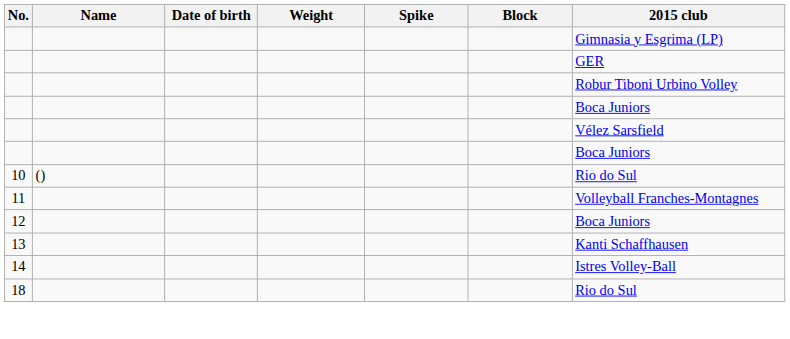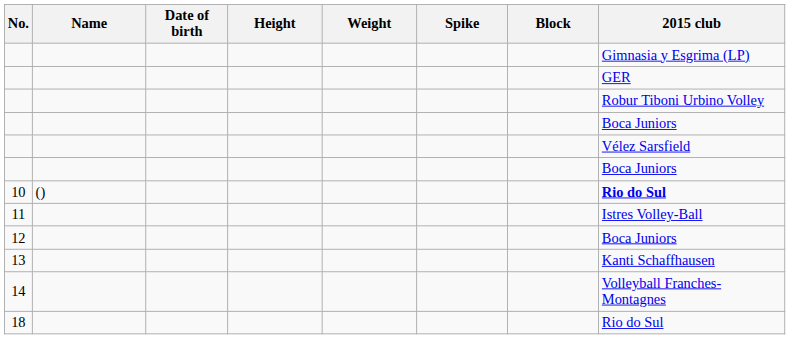 <table class="wikitable sortable" style="font-size:100%; text-align:center;">
 <tr>
 <th>No.</th>
 <th style="width:12em">Name</th>
 <th style="width:8em">Date of birth</th>
+<th style="width:9em">Height</th>
 <th style="width:9em">Weight</th>
 <th style="width:9em">Spike</th>
 <th style="width:9em">Block</th>
 <th style="width:19em">2015 club</th>
 </tr>
 <tr>
 <td></td>
 <td align=left></td>
 <td align=right></td>
 <td></td>
 <td></td>
 <td></td>
+<td></td>
 <td align=left> <a href='#'>Gimnasia y Esgrima (LP)</a></td>
 </tr>
 <tr>
 <td></td>
 <td align=left></td>
 <td align=right></td>
+<td></td>
 <td></td>
 <td></td>
 <td></td>
 <td align=left> <a href='#'>GER</a></td>
 </tr>
 <tr>
 <td></td>
 <td align=left></td>
 <td align=right></td>
 <td></td>
 <td></td>
 <td></td>
+<td></td>
 <td align=left> <a href='#'>Robur Tiboni Urbino Volley</a></td>
 </tr>
 <tr>
 <td></td>
 <td align=left></td>
 <td align=right></td>
+<td></td>
 <td></td>
 <td></td>
 <td></td>
 <td align=left> <a href='#'>Boca Juniors</a></td>
 </tr>
 <tr>
 <td></td>
 <td align=left></td>
 <td align=right></td>
 <td></td>
 <td></td>
 <td></td>
+<td></td>
 <td align=left> <a href='#'>Vélez Sarsfield</a></td>
 </tr>
 <tr>
 <td></td>
 <td align=left></td>
 <td align=right></td>
+<td></td>
 <td></td>
 <td></td>
 <td></td>
 <td align=left> <a href='#'>Boca Juniors</a></td>
 </tr>
 <tr>
 <td>10</td>
 <td align=left> ()</td>
 <td align=right></td>
 <td></td>
 <td></td>
 <td></td>
-<td align=left> <a href='#'>Rio do Sul</a></td>
+<td></td>
+<td align=left><strong> <a href='#'>Rio do Sul</a></strong></td>
 </tr>
 <tr>
 <td>11</td>
 <td align=left></td>
 <td align=right></td>
 <td></td>
 <td></td>
 <td></td>
-<td align=left> <a href='#'>Volleyball Franches-Montagnes</a></td>
+<td></td>
+<td align=left> <a href='#'>Istres Volley-Ball</a></td>
 </tr>
 <tr>
 <td>12</td>
 <td align=left></td>
 <td align=right></td>
+<td></td>
 <td></td>
 <td></td>
 <td></td>
 <td align=left> <a href='#'>Boca Juniors</a></td>
 </tr>
 <tr>
 <td>13</td>
 <td align=left></td>
 <td align=right></td>
 <td></td>
 <td></td>
 <td></td>
+<td></td>
 <td align=left> <a href='#'>Kanti Schaffhausen</a></td>
 </tr>
 <tr>
 <td>14</td>
 <td align=left></td>
 <td align=right></td>
 <td></td>
 <td></td>
 <td></td>
-<td align=left> <a href='#'>Istres Volley-Ball</a></td>
+<td></td>
+<td align=left> <a href='#'>Volleyball Franches-Montagnes</a></td>
 </tr>
 <tr>
 <td>18</td>
 <td align=left></td>
 <td align=right></td>
 <td></td>
 <td></td>
 <td></td>
+<td></td>
 <td align=left> <a href='#'>Rio do Sul</a></td>
 </tr>
 </table>
